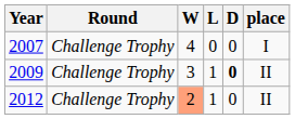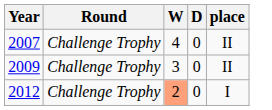 <table class="wikitable" style="text-align: center;">
 <tr>
 <th>Year</th>
 <th>Round</th>
 <th>W</th>
-<th>L</th>
 <th>D</th>
 <th>place</th>
 </tr>
 <tr>
 <td><a href='#'>2007</a></td>
 <td><em>Challenge Trophy</em></td>
 <td>4</td>
 <td>0</td>
-<td>0</td>
-<td>I</td>
+<td>II</td>
 </tr>
 <tr>
 <td><a href='#'>2009</a></td>
 <td><em>Challenge Trophy</em></td>
 <td>3</td>
-<td>1</td>
-<td><strong>0</strong></td>
+<td>0</td>
 <td>II</td>
 </tr>
 <tr>
 <td><a href='#'>2012</a></td>
 <td><em>Challenge Trophy</em></td>
 <td style="background: lightsalmon;">2</td>
-<td>1</td>
 <td>0</td>
-<td>II</td>
+<td>I</td>
 </tr>
 </table>
